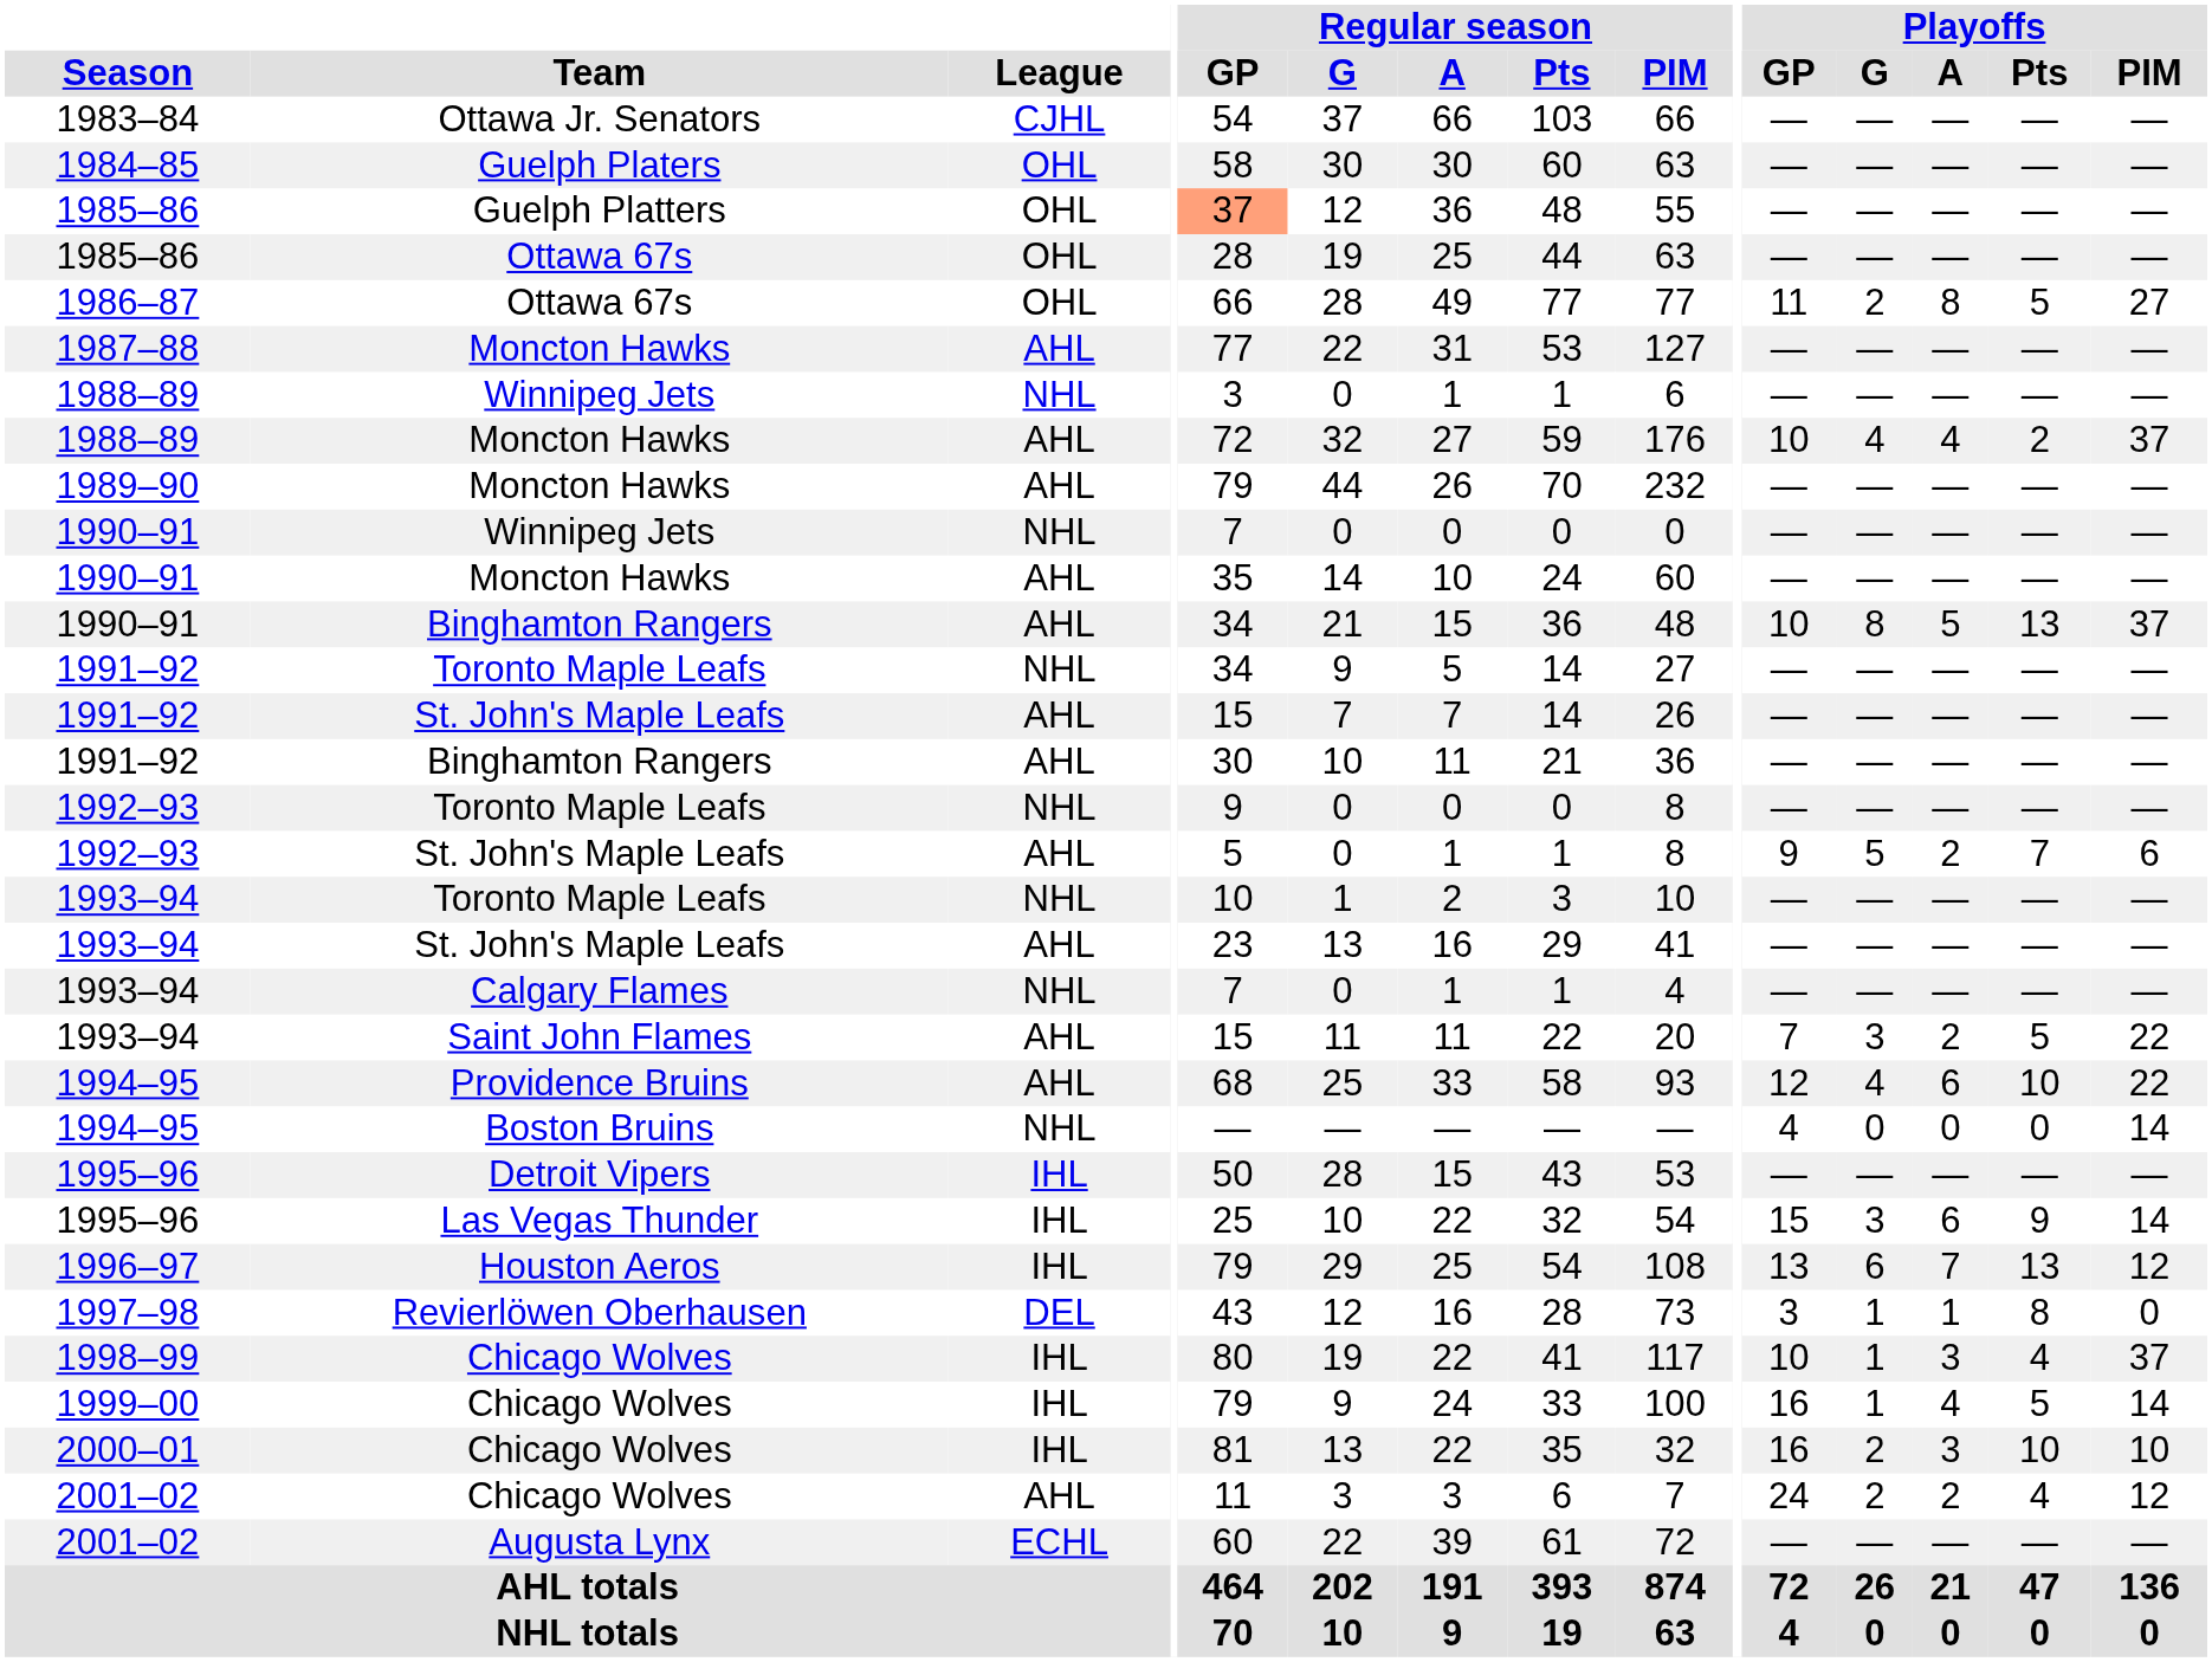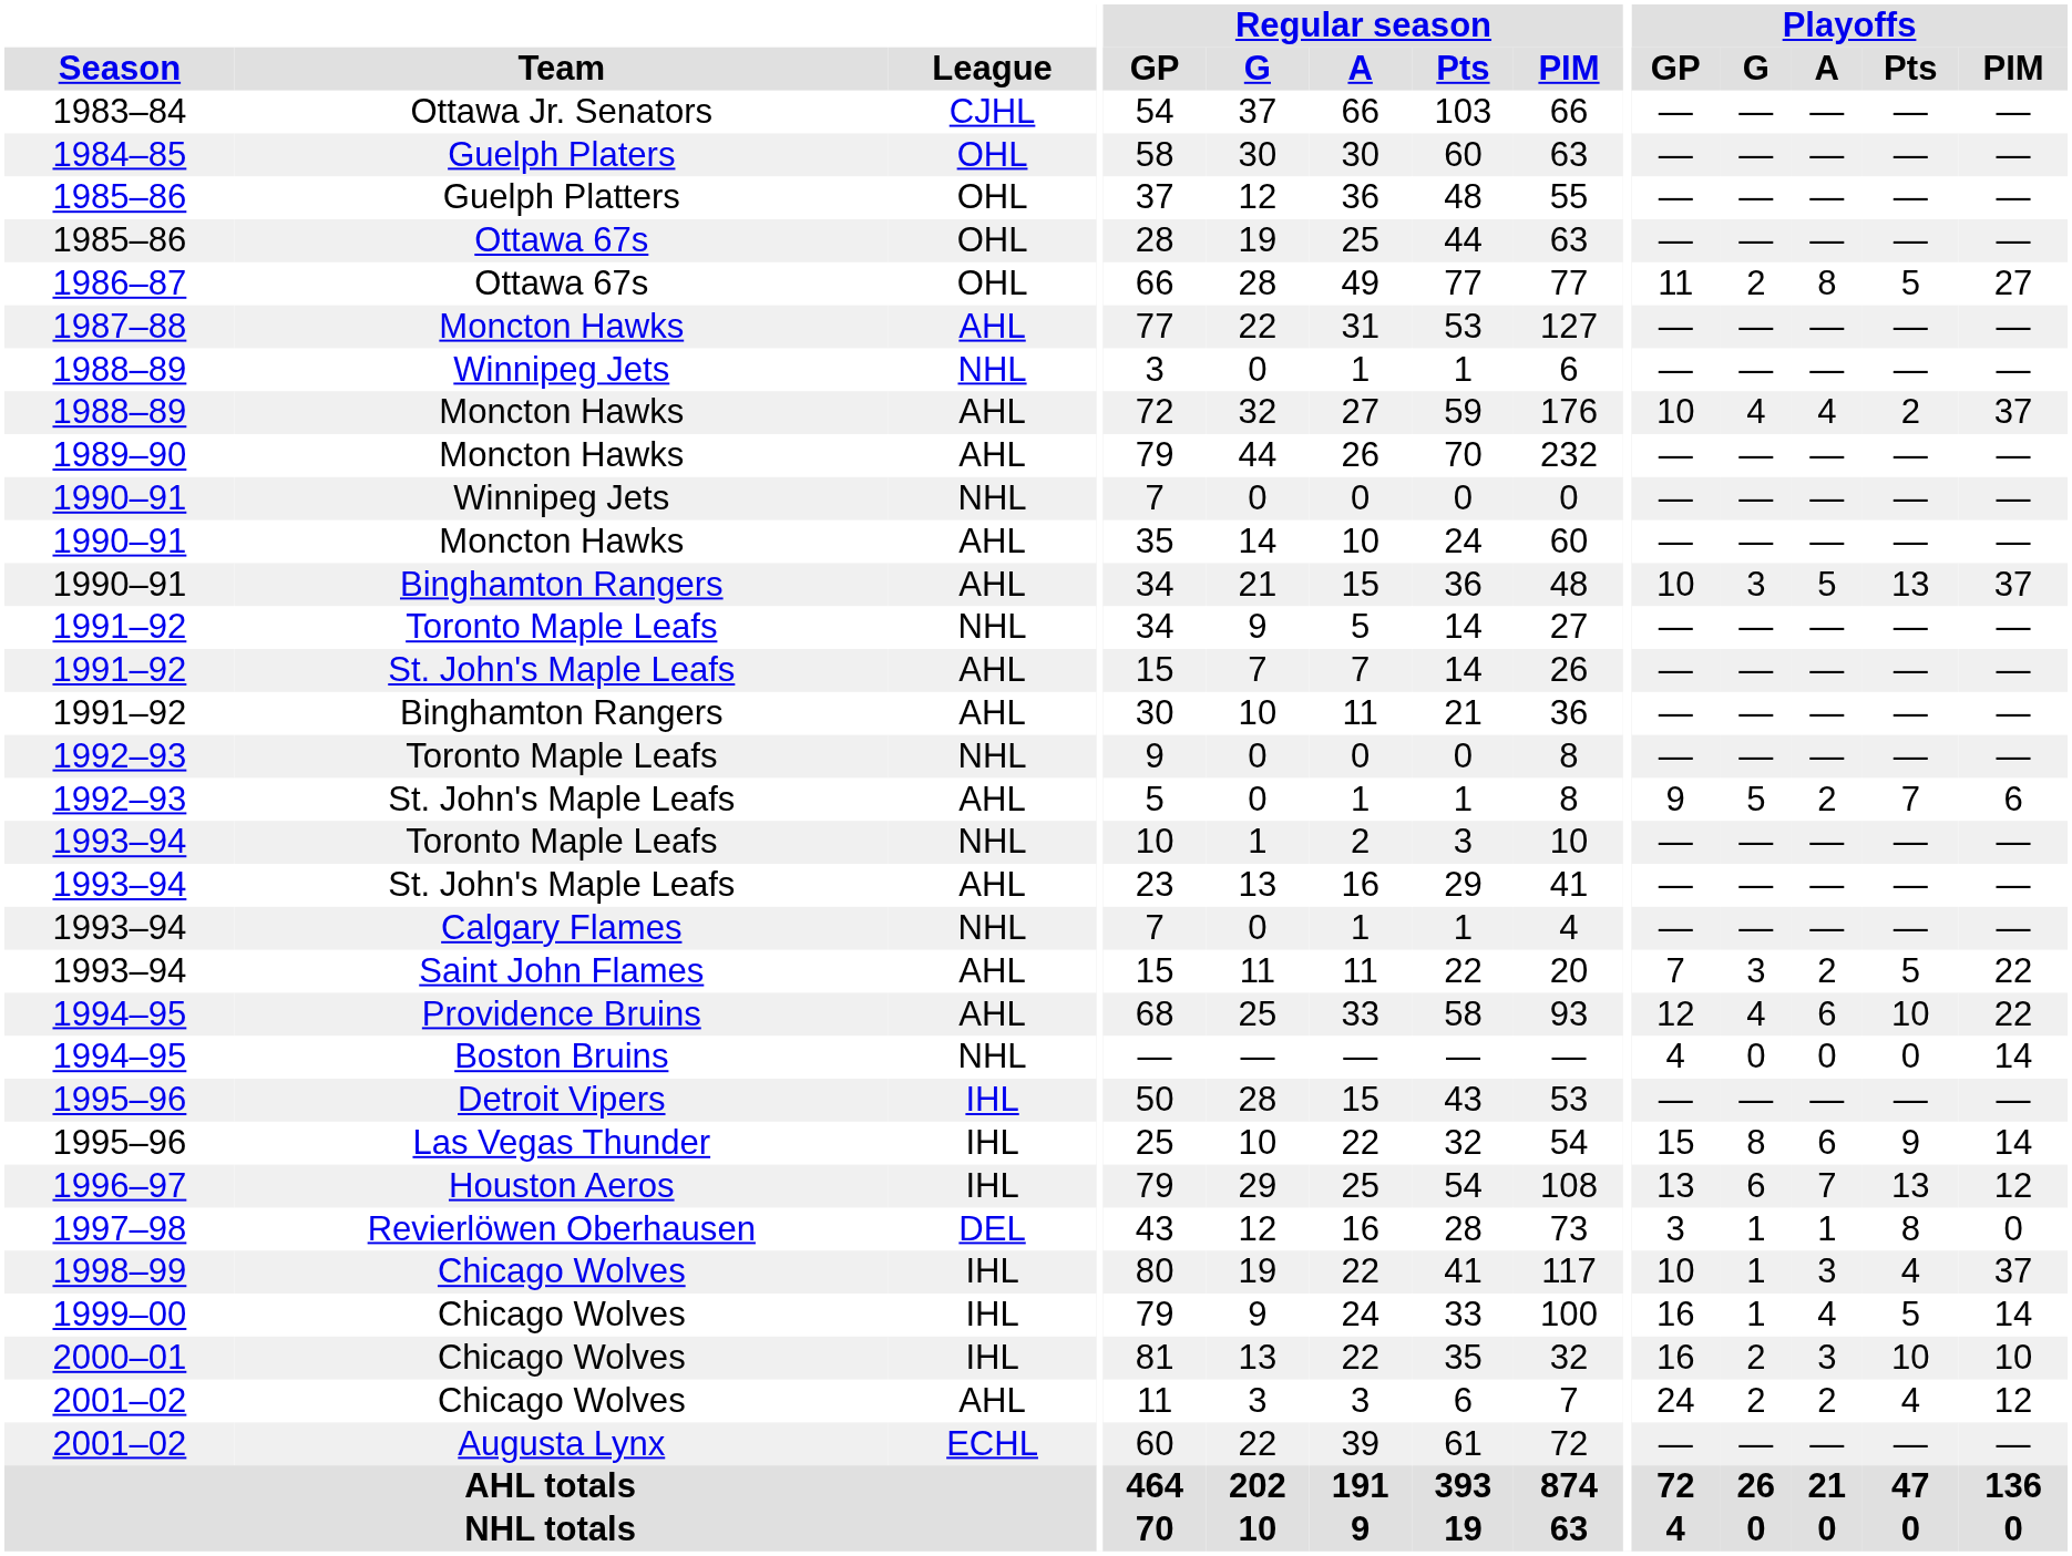 <table border="0" cellpadding="1" cellspacing="0" style="text-align:center; width:60em">
 <tr bgcolor="#e0e0e0">
 <th colspan="3" bgcolor="#ffffff"></th>
 <th rowspan="100" bgcolor="#ffffff"></th>
 <th colspan="5"><a href='#'>Regular season</a></th>
 <th rowspan="100" bgcolor="#ffffff"></th>
 <th colspan="5"><a href='#'>Playoffs</a></th>
 </tr>
 <tr bgcolor="#e0e0e0">
 <th><a href='#'>Season</a></th>
 <th>Team</th>
 <th>League</th>
 <th>GP</th>
 <th><a href='#'>G</a></th>
 <th><a href='#'>A</a></th>
 <th><a href='#'>Pts</a></th>
 <th><a href='#'>PIM</a></th>
 <th>GP</th>
 <th>G</th>
 <th>A</th>
 <th>Pts</th>
 <th>PIM</th>
 </tr>
 <tr>
 <td>1983–84</td>
 <td>Ottawa Jr. Senators</td>
 <td><a href='#'>CJHL</a></td>
 <td>54</td>
 <td>37</td>
 <td>66</td>
 <td>103</td>
 <td>66</td>
 <td>—</td>
 <td>—</td>
 <td>—</td>
 <td>—</td>
 <td>—</td>
 </tr>
 <tr bgcolor="#f0f0f0">
 <td><a href='#'>1984–85</a></td>
 <td><a href='#'>Guelph Platers</a></td>
 <td><a href='#'>OHL</a></td>
 <td>58</td>
 <td>30</td>
 <td>30</td>
 <td>60</td>
 <td>63</td>
 <td>—</td>
 <td>—</td>
 <td>—</td>
 <td>—</td>
 <td>—</td>
 </tr>
 <tr>
 <td><a href='#'>1985–86</a></td>
 <td>Guelph Platters</td>
 <td>OHL</td>
-<td style="background: lightsalmon;">37</td>
+<td>37</td>
 <td>12</td>
 <td>36</td>
 <td>48</td>
 <td>55</td>
 <td>—</td>
 <td>—</td>
 <td>—</td>
 <td>—</td>
 <td>—</td>
 </tr>
 <tr bgcolor="#f0f0f0">
 <td>1985–86</td>
 <td><a href='#'>Ottawa 67s</a></td>
 <td>OHL</td>
 <td>28</td>
 <td>19</td>
 <td>25</td>
 <td>44</td>
 <td>63</td>
 <td>—</td>
 <td>—</td>
 <td>—</td>
 <td>—</td>
 <td>—</td>
 </tr>
 <tr>
 <td><a href='#'>1986–87</a></td>
 <td>Ottawa 67s</td>
 <td>OHL</td>
 <td>66</td>
 <td>28</td>
 <td>49</td>
 <td>77</td>
 <td>77</td>
 <td>11</td>
 <td>2</td>
 <td>8</td>
 <td>5</td>
 <td>27</td>
 </tr>
 <tr bgcolor="#f0f0f0">
 <td><a href='#'>1987–88</a></td>
 <td><a href='#'>Moncton Hawks</a></td>
 <td><a href='#'>AHL</a></td>
 <td>77</td>
 <td>22</td>
 <td>31</td>
 <td>53</td>
 <td>127</td>
 <td>—</td>
 <td>—</td>
 <td>—</td>
 <td>—</td>
 <td>—</td>
 </tr>
 <tr>
 <td><a href='#'>1988–89</a></td>
 <td><a href='#'>Winnipeg Jets</a></td>
 <td><a href='#'>NHL</a></td>
 <td>3</td>
 <td>0</td>
 <td>1</td>
 <td>1</td>
 <td>6</td>
 <td>—</td>
 <td>—</td>
 <td>—</td>
 <td>—</td>
 <td>—</td>
 </tr>
 <tr bgcolor="#f0f0f0">
 <td><a href='#'>1988–89</a></td>
 <td>Moncton Hawks</td>
 <td>AHL</td>
 <td>72</td>
 <td>32</td>
 <td>27</td>
 <td>59</td>
 <td>176</td>
 <td>10</td>
 <td>4</td>
 <td>4</td>
 <td>2</td>
 <td>37</td>
 </tr>
 <tr>
 <td><a href='#'>1989–90</a></td>
 <td>Moncton Hawks</td>
 <td>AHL</td>
 <td>79</td>
 <td>44</td>
 <td>26</td>
 <td>70</td>
 <td>232</td>
 <td>—</td>
 <td>—</td>
 <td>—</td>
 <td>—</td>
 <td>—</td>
 </tr>
 <tr bgcolor="#f0f0f0">
 <td><a href='#'>1990–91</a></td>
 <td>Winnipeg Jets</td>
 <td>NHL</td>
 <td>7</td>
 <td>0</td>
 <td>0</td>
 <td>0</td>
 <td>0</td>
 <td>—</td>
 <td>—</td>
 <td>—</td>
 <td>—</td>
 <td>—</td>
 </tr>
 <tr>
 <td><a href='#'>1990–91</a></td>
 <td>Moncton Hawks</td>
 <td>AHL</td>
 <td>35</td>
 <td>14</td>
 <td>10</td>
 <td>24</td>
 <td>60</td>
 <td>—</td>
 <td>—</td>
 <td>—</td>
 <td>—</td>
 <td>—</td>
 </tr>
 <tr bgcolor="#f0f0f0">
 <td>1990–91</td>
 <td><a href='#'>Binghamton Rangers</a></td>
 <td>AHL</td>
 <td>34</td>
 <td>21</td>
 <td>15</td>
 <td>36</td>
 <td>48</td>
 <td>10</td>
-<td>8</td>
+<td>3</td>
 <td>5</td>
 <td>13</td>
 <td>37</td>
 </tr>
 <tr>
 <td><a href='#'>1991–92</a></td>
 <td><a href='#'>Toronto Maple Leafs</a></td>
 <td>NHL</td>
 <td>34</td>
 <td>9</td>
 <td>5</td>
 <td>14</td>
 <td>27</td>
 <td>—</td>
 <td>—</td>
 <td>—</td>
 <td>—</td>
 <td>—</td>
 </tr>
 <tr bgcolor="#f0f0f0">
 <td><a href='#'>1991–92</a></td>
 <td><a href='#'>St. John's Maple Leafs</a></td>
 <td>AHL</td>
 <td>15</td>
 <td>7</td>
 <td>7</td>
 <td>14</td>
 <td>26</td>
 <td>—</td>
 <td>—</td>
 <td>—</td>
 <td>—</td>
 <td>—</td>
 </tr>
 <tr>
 <td>1991–92</td>
 <td>Binghamton Rangers</td>
 <td>AHL</td>
 <td>30</td>
 <td>10</td>
 <td>11</td>
 <td>21</td>
 <td>36</td>
 <td>—</td>
 <td>—</td>
 <td>—</td>
 <td>—</td>
 <td>—</td>
 </tr>
 <tr bgcolor="#f0f0f0">
 <td><a href='#'>1992–93</a></td>
 <td>Toronto Maple Leafs</td>
 <td>NHL</td>
 <td>9</td>
 <td>0</td>
 <td>0</td>
 <td>0</td>
 <td>8</td>
 <td>—</td>
 <td>—</td>
 <td>—</td>
 <td>—</td>
 <td>—</td>
 </tr>
 <tr>
 <td><a href='#'>1992–93</a></td>
 <td>St. John's Maple Leafs</td>
 <td>AHL</td>
 <td>5</td>
 <td>0</td>
 <td>1</td>
 <td>1</td>
 <td>8</td>
 <td>9</td>
 <td>5</td>
 <td>2</td>
 <td>7</td>
 <td>6</td>
 </tr>
 <tr bgcolor="#f0f0f0">
 <td><a href='#'>1993–94</a></td>
 <td>Toronto Maple Leafs</td>
 <td>NHL</td>
 <td>10</td>
 <td>1</td>
 <td>2</td>
 <td>3</td>
 <td>10</td>
 <td>—</td>
 <td>—</td>
 <td>—</td>
 <td>—</td>
 <td>—</td>
 </tr>
 <tr>
 <td><a href='#'>1993–94</a></td>
 <td>St. John's Maple Leafs</td>
 <td>AHL</td>
 <td>23</td>
 <td>13</td>
 <td>16</td>
 <td>29</td>
 <td>41</td>
 <td>—</td>
 <td>—</td>
 <td>—</td>
 <td>—</td>
 <td>—</td>
 </tr>
 <tr bgcolor="#f0f0f0">
 <td>1993–94</td>
 <td><a href='#'>Calgary Flames</a></td>
 <td>NHL</td>
 <td>7</td>
 <td>0</td>
 <td>1</td>
 <td>1</td>
 <td>4</td>
 <td>—</td>
 <td>—</td>
 <td>—</td>
 <td>—</td>
 <td>—</td>
 </tr>
 <tr>
 <td>1993–94</td>
 <td><a href='#'>Saint John Flames</a></td>
 <td>AHL</td>
 <td>15</td>
 <td>11</td>
 <td>11</td>
 <td>22</td>
 <td>20</td>
 <td>7</td>
 <td>3</td>
 <td>2</td>
 <td>5</td>
 <td>22</td>
 </tr>
 <tr bgcolor="#f0f0f0">
 <td><a href='#'>1994–95</a></td>
 <td><a href='#'>Providence Bruins</a></td>
 <td>AHL</td>
 <td>68</td>
 <td>25</td>
 <td>33</td>
 <td>58</td>
 <td>93</td>
 <td>12</td>
 <td>4</td>
 <td>6</td>
 <td>10</td>
 <td>22</td>
 </tr>
 <tr>
 <td><a href='#'>1994–95</a></td>
 <td><a href='#'>Boston Bruins</a></td>
 <td>NHL</td>
 <td>—</td>
 <td>—</td>
 <td>—</td>
 <td>—</td>
 <td>—</td>
 <td>4</td>
 <td>0</td>
 <td>0</td>
 <td>0</td>
 <td>14</td>
 </tr>
 <tr bgcolor="#f0f0f0">
 <td><a href='#'>1995–96</a></td>
 <td><a href='#'>Detroit Vipers</a></td>
 <td><a href='#'>IHL</a></td>
 <td>50</td>
 <td>28</td>
 <td>15</td>
 <td>43</td>
 <td>53</td>
 <td>—</td>
 <td>—</td>
 <td>—</td>
 <td>—</td>
 <td>—</td>
 </tr>
 <tr>
 <td>1995–96</td>
 <td><a href='#'>Las Vegas Thunder</a></td>
 <td>IHL</td>
 <td>25</td>
 <td>10</td>
 <td>22</td>
 <td>32</td>
 <td>54</td>
 <td>15</td>
-<td>3</td>
+<td>8</td>
 <td>6</td>
 <td>9</td>
 <td>14</td>
 </tr>
 <tr bgcolor="#f0f0f0">
 <td><a href='#'>1996–97</a></td>
 <td><a href='#'>Houston Aeros</a></td>
 <td>IHL</td>
 <td>79</td>
 <td>29</td>
 <td>25</td>
 <td>54</td>
 <td>108</td>
 <td>13</td>
 <td>6</td>
 <td>7</td>
 <td>13</td>
 <td>12</td>
 </tr>
 <tr>
 <td><a href='#'>1997–98</a></td>
 <td><a href='#'>Revierlöwen Oberhausen</a></td>
 <td><a href='#'>DEL</a></td>
 <td>43</td>
 <td>12</td>
 <td>16</td>
 <td>28</td>
 <td>73</td>
 <td>3</td>
 <td>1</td>
 <td>1</td>
 <td>8</td>
 <td>0</td>
 </tr>
 <tr bgcolor="#f0f0f0">
 <td><a href='#'>1998–99</a></td>
 <td><a href='#'>Chicago Wolves</a></td>
 <td>IHL</td>
 <td>80</td>
 <td>19</td>
 <td>22</td>
 <td>41</td>
 <td>117</td>
 <td>10</td>
 <td>1</td>
 <td>3</td>
 <td>4</td>
 <td>37</td>
 </tr>
 <tr>
 <td><a href='#'>1999–00</a></td>
 <td>Chicago Wolves</td>
 <td>IHL</td>
 <td>79</td>
 <td>9</td>
 <td>24</td>
 <td>33</td>
 <td>100</td>
 <td>16</td>
 <td>1</td>
 <td>4</td>
 <td>5</td>
 <td>14</td>
 </tr>
 <tr bgcolor="#f0f0f0">
 <td><a href='#'>2000–01</a></td>
 <td>Chicago Wolves</td>
 <td>IHL</td>
 <td>81</td>
 <td>13</td>
 <td>22</td>
 <td>35</td>
 <td>32</td>
 <td>16</td>
 <td>2</td>
 <td>3</td>
 <td>10</td>
 <td>10</td>
 </tr>
 <tr>
 <td><a href='#'>2001–02</a></td>
 <td>Chicago Wolves</td>
 <td>AHL</td>
 <td>11</td>
 <td>3</td>
 <td>3</td>
 <td>6</td>
 <td>7</td>
 <td>24</td>
 <td>2</td>
 <td>2</td>
 <td>4</td>
 <td>12</td>
 </tr>
 <tr bgcolor="#f0f0f0">
 <td><a href='#'>2001–02</a></td>
 <td><a href='#'>Augusta Lynx</a></td>
 <td><a href='#'>ECHL</a></td>
 <td>60</td>
 <td>22</td>
 <td>39</td>
 <td>61</td>
 <td>72</td>
 <td>—</td>
 <td>—</td>
 <td>—</td>
 <td>—</td>
 <td>—</td>
 </tr>
 <tr bgcolor="#e0e0e0">
 <th colspan="3">AHL totals</th>
 <th>464</th>
 <th>202</th>
 <th>191</th>
 <th>393</th>
 <th>874</th>
 <th>72</th>
 <th>26</th>
 <th>21</th>
 <th>47</th>
 <th>136</th>
 </tr>
 <tr bgcolor="#e0e0e0">
 <th colspan="3">NHL totals</th>
 <th>70</th>
 <th>10</th>
 <th>9</th>
 <th>19</th>
 <th>63</th>
 <th>4</th>
 <th>0</th>
 <th>0</th>
 <th>0</th>
 <th>0</th>
 </tr>
 </table>
